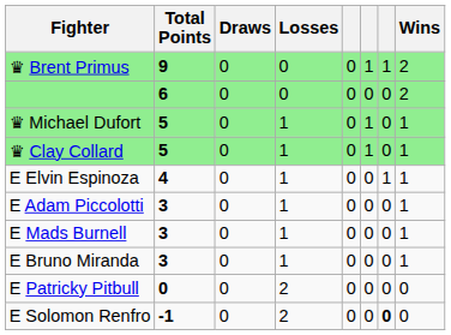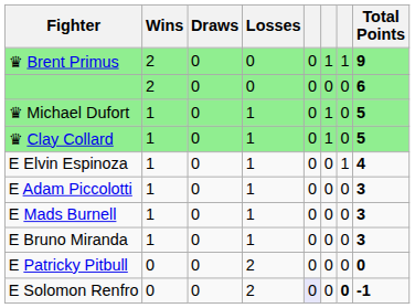 <table class="wikitable sortable">
 <tr>
 <th>Fighter</th>
-<th>Total<br> Points</th>
+<th>Wins</th>
 <th>Draws</th>
 <th>Losses</th>
 <th></th>
 <th></th>
 <th></th>
-<th>Wins</th>
+<th>Total<br> Points</th>
 </tr>
 <tr style="background:#90EE90;">
 <td>♛  <a href='#'>Brent Primus</a></td>
-<td><strong>9</strong></td>
+<td>2</td>
 <td>0</td>
 <td>0</td>
 <td>0</td>
 <td>1</td>
 <td>1</td>
-<td>2</td>
+<td><strong>9</strong></td>
 </tr>
 <tr style="background:#90EE90;">
 <td></td>
-<td><strong>6</strong></td>
+<td>2</td>
 <td>0</td>
 <td>0</td>
 <td>0</td>
 <td>0</td>
 <td>0</td>
-<td>2</td>
+<td><strong>6</strong></td>
 </tr>
 <tr style="background:#90EE90;">
 <td>♛  Michael Dufort</td>
-<td><strong>5</strong></td>
+<td>1</td>
 <td>0</td>
 <td>1</td>
 <td>0</td>
 <td>1</td>
 <td>0</td>
-<td>1</td>
+<td><strong>5</strong></td>
 </tr>
 <tr style="background:#90EE90;">
 <td>♛  <a href='#'>Clay Collard</a></td>
-<td><strong>5</strong></td>
+<td>1</td>
 <td>0</td>
 <td>1</td>
 <td>0</td>
 <td>1</td>
 <td>0</td>
-<td>1</td>
+<td><strong>5</strong></td>
 </tr>
 <tr>
 <td>E  Elvin Espinoza</td>
-<td><strong>4</strong></td>
+<td>1</td>
 <td>0</td>
 <td>1</td>
 <td>0</td>
 <td>0</td>
 <td>1</td>
-<td>1</td>
+<td><strong>4</strong></td>
 </tr>
 <tr>
 <td>E  <a href='#'>Adam Piccolotti</a></td>
-<td><strong>3</strong></td>
+<td>1</td>
 <td>0</td>
 <td>1</td>
 <td>0</td>
 <td>0</td>
 <td>0</td>
-<td>1</td>
+<td><strong>3</strong></td>
 </tr>
 <tr>
 <td>E  <a href='#'>Mads Burnell</a></td>
-<td><strong>3</strong></td>
+<td>1</td>
 <td>0</td>
 <td>1</td>
 <td>0</td>
 <td>0</td>
 <td>0</td>
-<td>1</td>
+<td><strong>3</strong></td>
 </tr>
 <tr>
 <td>E  Bruno Miranda</td>
-<td><strong>3</strong></td>
+<td>1</td>
 <td>0</td>
 <td>1</td>
 <td>0</td>
 <td>0</td>
 <td>0</td>
-<td>1</td>
+<td><strong>3</strong></td>
 </tr>
 <tr>
 <td>E  <a href='#'>Patricky Pitbull</a></td>
-<td><strong>0</strong></td>
+<td>0</td>
 <td>0</td>
 <td>2</td>
 <td>0</td>
 <td>0</td>
 <td>0</td>
-<td>0</td>
+<td><strong>0</strong></td>
 </tr>
 <tr>
 <td>E  Solomon Renfro</td>
-<td><strong>-1</strong></td>
+<td>0</td>
 <td>0</td>
 <td>2</td>
-<td>0</td>
+<td style="background: lavender;">0</td>
 <td>0</td>
 <td><strong>0</strong></td>
-<td>0</td>
+<td><strong>-1</strong></td>
 </tr>
 </table>
